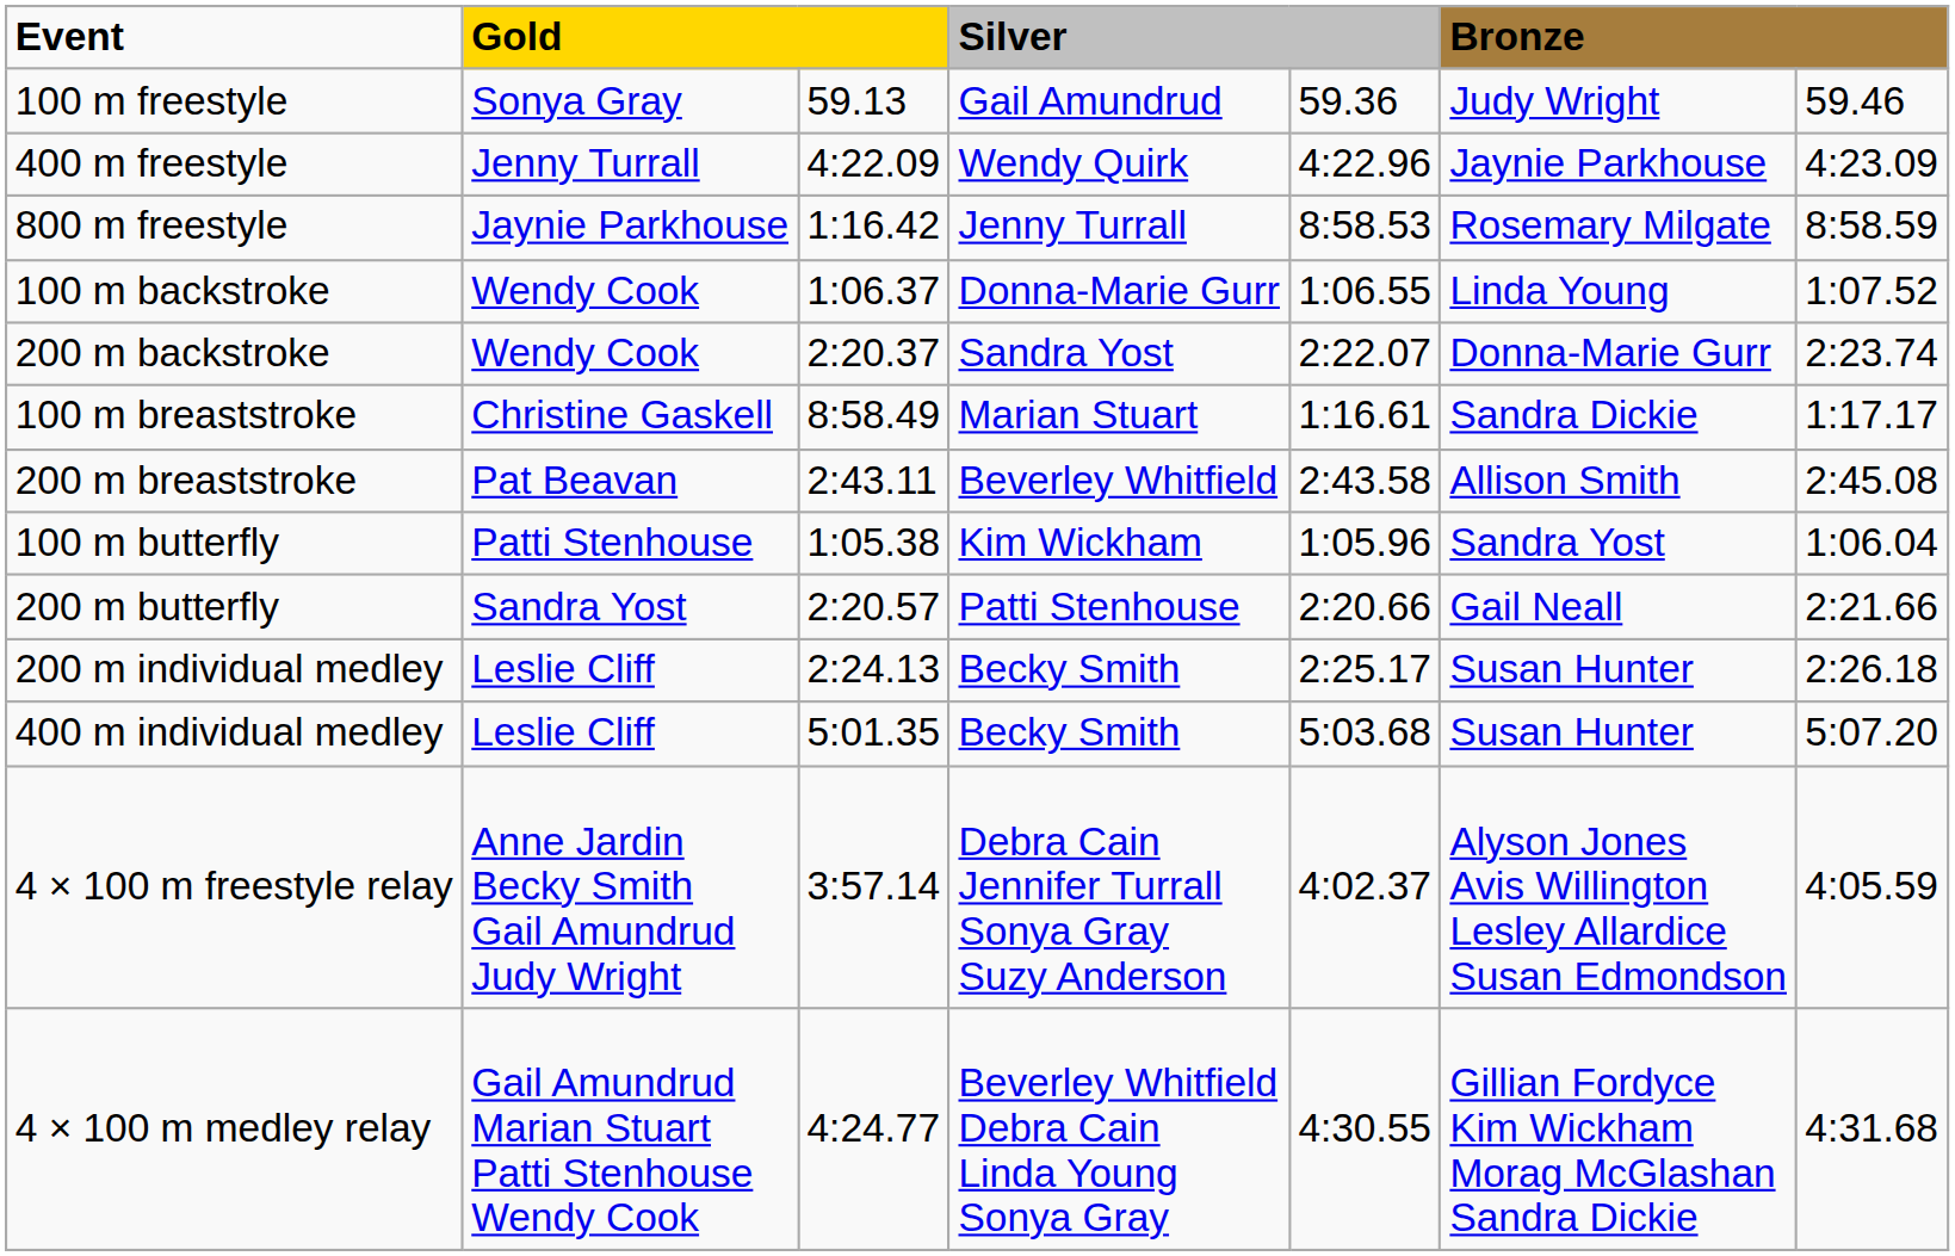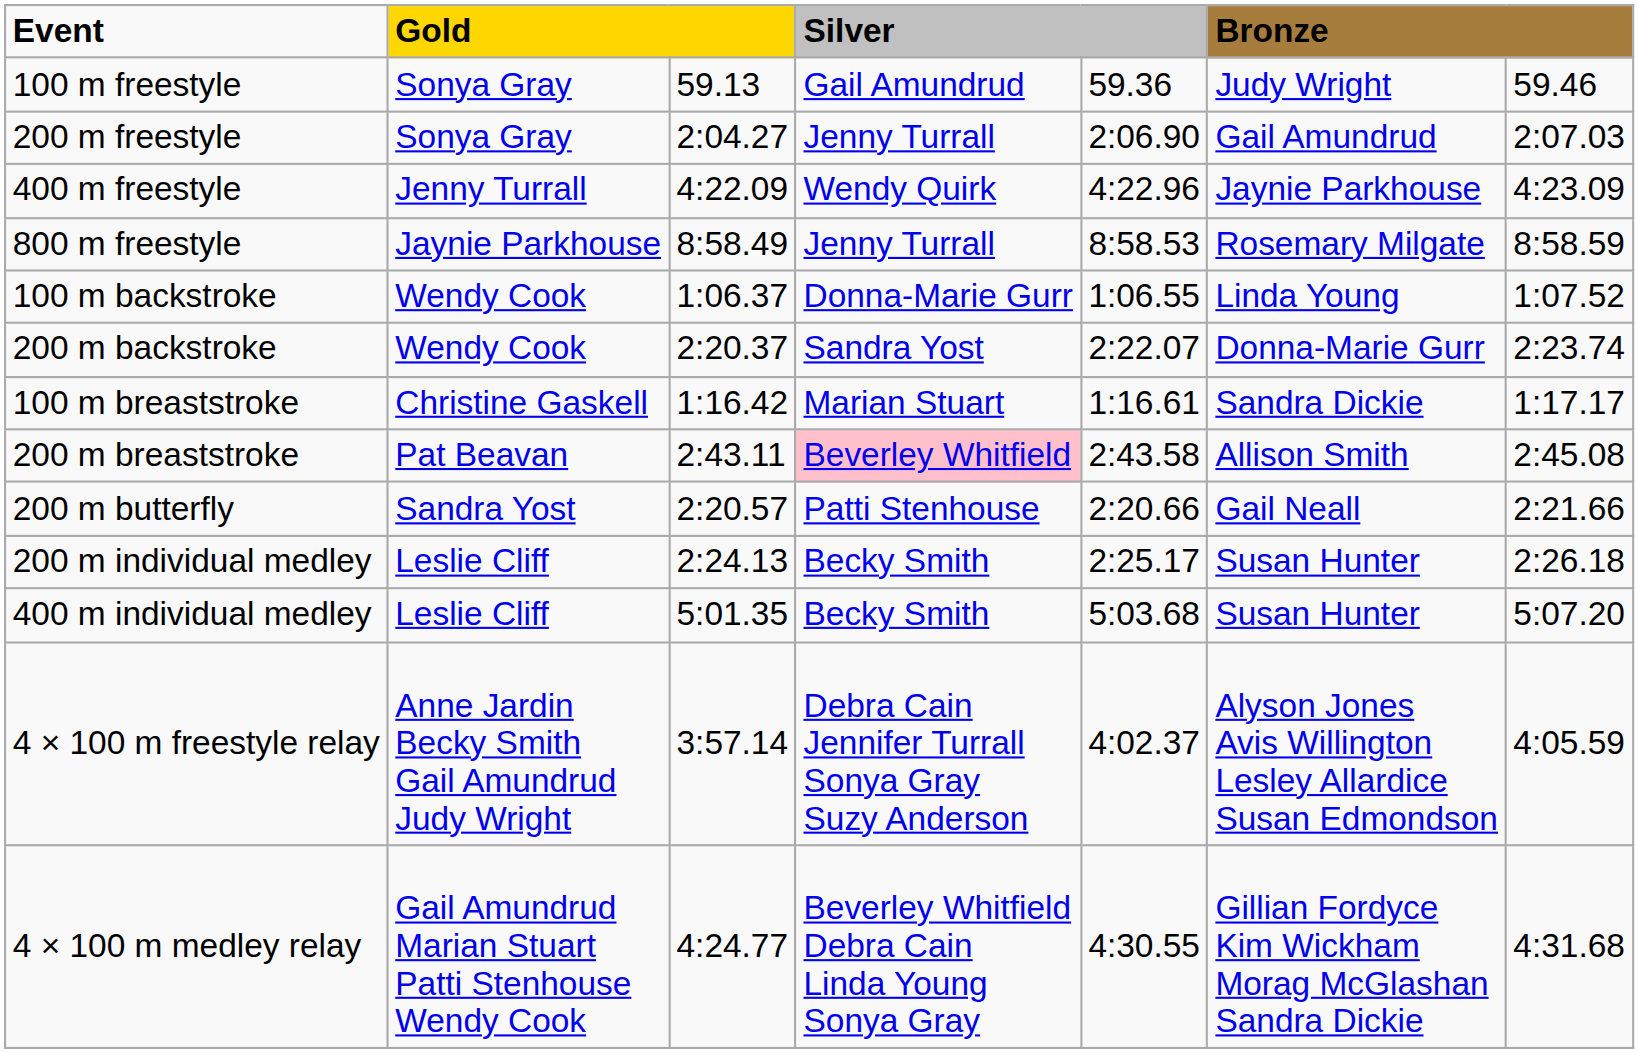 <table class="wikitable">
 <tr>
 <td><strong>Event</strong></td>
 <td !align="center" bgcolor="gold" colspan="2"><strong>Gold</strong></td>
 <td !align="center" bgcolor="silver" colspan="2"><strong>Silver</strong></td>
 <td !align="center" bgcolor="#a67d3d" colspan="2"><strong>Bronze</strong></td>
 </tr>
 <tr>
 <td>100 m freestyle</td>
 <td> <a href='#'>Sonya Gray</a></td>
 <td>59.13</td>
 <td> <a href='#'>Gail Amundrud</a></td>
 <td>59.36</td>
 <td> <a href='#'>Judy Wright</a></td>
 <td>59.46</td>
 </tr>
 <tr>
+<td>200 m freestyle</td>
+<td> <a href='#'>Sonya Gray</a></td>
+<td>2:04.27</td>
+<td> <a href='#'>Jenny Turrall</a></td>
+<td>2:06.90</td>
+<td> <a href='#'>Gail Amundrud</a></td>
+<td>2:07.03</td>
+</tr>
+<tr>
 <td>400 m freestyle</td>
 <td> <a href='#'>Jenny Turrall</a></td>
 <td>4:22.09</td>
 <td> <a href='#'>Wendy Quirk</a></td>
 <td>4:22.96</td>
 <td> <a href='#'>Jaynie Parkhouse</a></td>
 <td>4:23.09</td>
 </tr>
 <tr>
 <td>800 m freestyle</td>
 <td> <a href='#'>Jaynie Parkhouse</a></td>
-<td>1:16.42</td>
+<td>8:58.49</td>
 <td> <a href='#'>Jenny Turrall</a></td>
 <td>8:58.53</td>
 <td> <a href='#'>Rosemary Milgate</a></td>
 <td>8:58.59</td>
 </tr>
 <tr>
 <td>100 m backstroke</td>
 <td> <a href='#'>Wendy Cook</a></td>
 <td>1:06.37</td>
 <td> <a href='#'>Donna-Marie Gurr</a></td>
 <td>1:06.55</td>
 <td> <a href='#'>Linda Young</a></td>
 <td>1:07.52</td>
 </tr>
 <tr>
 <td>200 m backstroke</td>
 <td> <a href='#'>Wendy Cook</a></td>
 <td>2:20.37</td>
 <td> <a href='#'>Sandra Yost</a></td>
 <td>2:22.07</td>
 <td> <a href='#'>Donna-Marie Gurr</a></td>
 <td>2:23.74</td>
 </tr>
 <tr>
 <td>100 m breaststroke</td>
 <td> <a href='#'>Christine Gaskell</a></td>
-<td>8:58.49</td>
+<td>1:16.42</td>
 <td> <a href='#'>Marian Stuart</a></td>
 <td>1:16.61</td>
 <td> <a href='#'>Sandra Dickie</a></td>
 <td>1:17.17</td>
 </tr>
 <tr>
 <td>200 m breaststroke</td>
 <td> <a href='#'>Pat Beavan</a></td>
 <td>2:43.11</td>
-<td> <a href='#'>Beverley Whitfield</a></td>
+<td style="background: pink;"> <a href='#'>Beverley Whitfield</a></td>
 <td>2:43.58</td>
 <td> <a href='#'>Allison Smith</a></td>
 <td>2:45.08</td>
-</tr>
-<tr>
-<td>100 m butterfly</td>
-<td> <a href='#'>Patti Stenhouse</a></td>
-<td>1:05.38</td>
-<td> <a href='#'>Kim Wickham</a></td>
-<td>1:05.96</td>
-<td> <a href='#'>Sandra Yost</a></td>
-<td>1:06.04</td>
 </tr>
 <tr>
 <td>200 m butterfly</td>
 <td> <a href='#'>Sandra Yost</a></td>
 <td>2:20.57</td>
 <td> <a href='#'>Patti Stenhouse</a></td>
 <td>2:20.66</td>
 <td> <a href='#'>Gail Neall</a></td>
 <td>2:21.66</td>
 </tr>
 <tr>
 <td>200 m individual medley</td>
 <td> <a href='#'>Leslie Cliff</a></td>
 <td>2:24.13</td>
 <td> <a href='#'>Becky Smith</a></td>
 <td>2:25.17</td>
 <td> <a href='#'>Susan Hunter</a></td>
 <td>2:26.18</td>
 </tr>
 <tr>
 <td>400 m individual medley</td>
 <td> <a href='#'>Leslie Cliff</a></td>
 <td>5:01.35</td>
 <td> <a href='#'>Becky Smith</a></td>
 <td>5:03.68</td>
 <td> <a href='#'>Susan Hunter</a></td>
 <td>5:07.20</td>
 </tr>
 <tr>
 <td>4 × 100 m freestyle relay</td>
 <td> <br><a href='#'>Anne Jardin</a><br><a href='#'>Becky Smith</a><br><a href='#'>Gail Amundrud</a><br><a href='#'>Judy Wright</a></td>
 <td>3:57.14</td>
 <td> <br><a href='#'>Debra Cain</a><br><a href='#'>Jennifer Turrall</a><br><a href='#'>Sonya Gray</a><br><a href='#'>Suzy Anderson</a></td>
 <td>4:02.37</td>
 <td><br><a href='#'>Alyson Jones</a><br><a href='#'>Avis Willington</a><br><a href='#'>Lesley Allardice</a><br><a href='#'>Susan Edmondson</a></td>
 <td>4:05.59</td>
 </tr>
 <tr>
 <td>4 × 100 m medley relay</td>
 <td><br><a href='#'>Gail Amundrud</a><br><a href='#'>Marian Stuart</a><br><a href='#'>Patti Stenhouse</a><br><a href='#'>Wendy Cook</a></td>
 <td>4:24.77</td>
 <td><br><a href='#'>Beverley Whitfield</a><br><a href='#'>Debra Cain</a><br><a href='#'>Linda Young</a><br><a href='#'>Sonya Gray</a></td>
 <td>4:30.55</td>
 <td><br><a href='#'>Gillian Fordyce</a><br><a href='#'>Kim Wickham</a><br><a href='#'>Morag McGlashan</a><br><a href='#'>Sandra Dickie</a></td>
 <td>4:31.68</td>
 </tr>
 </table>
